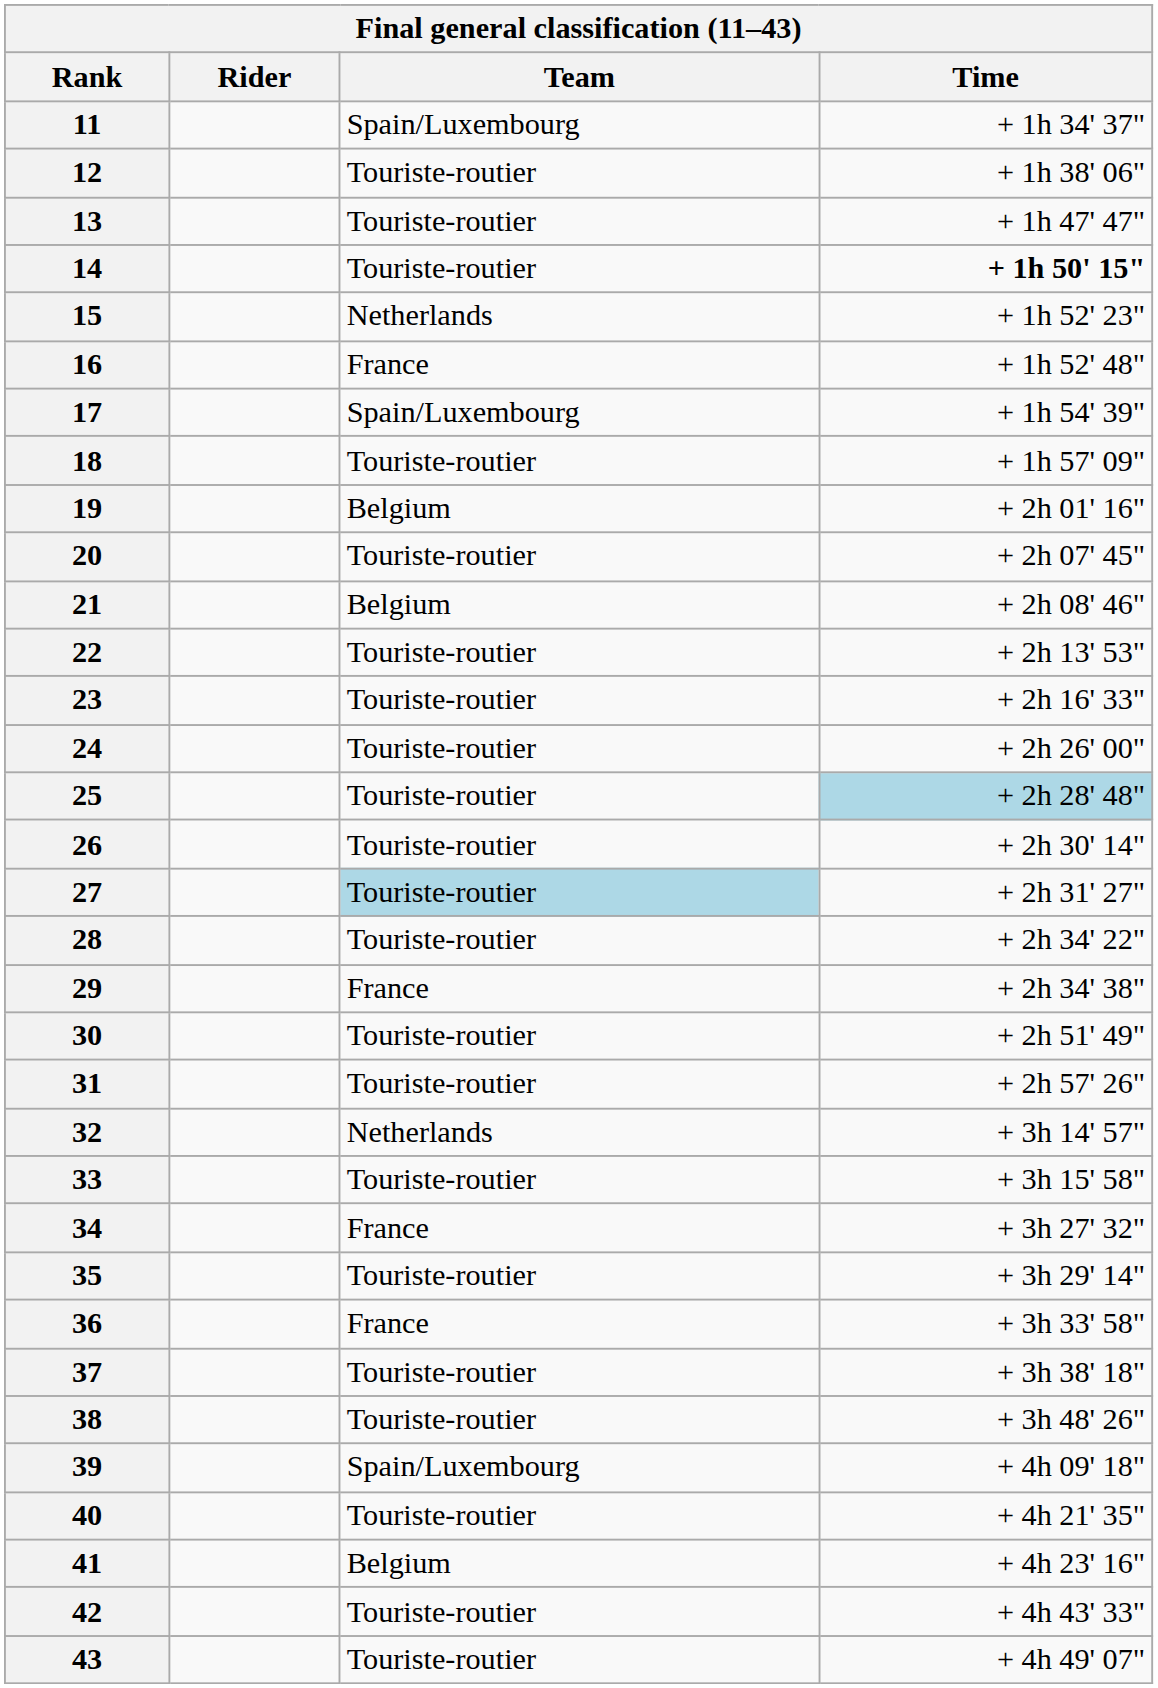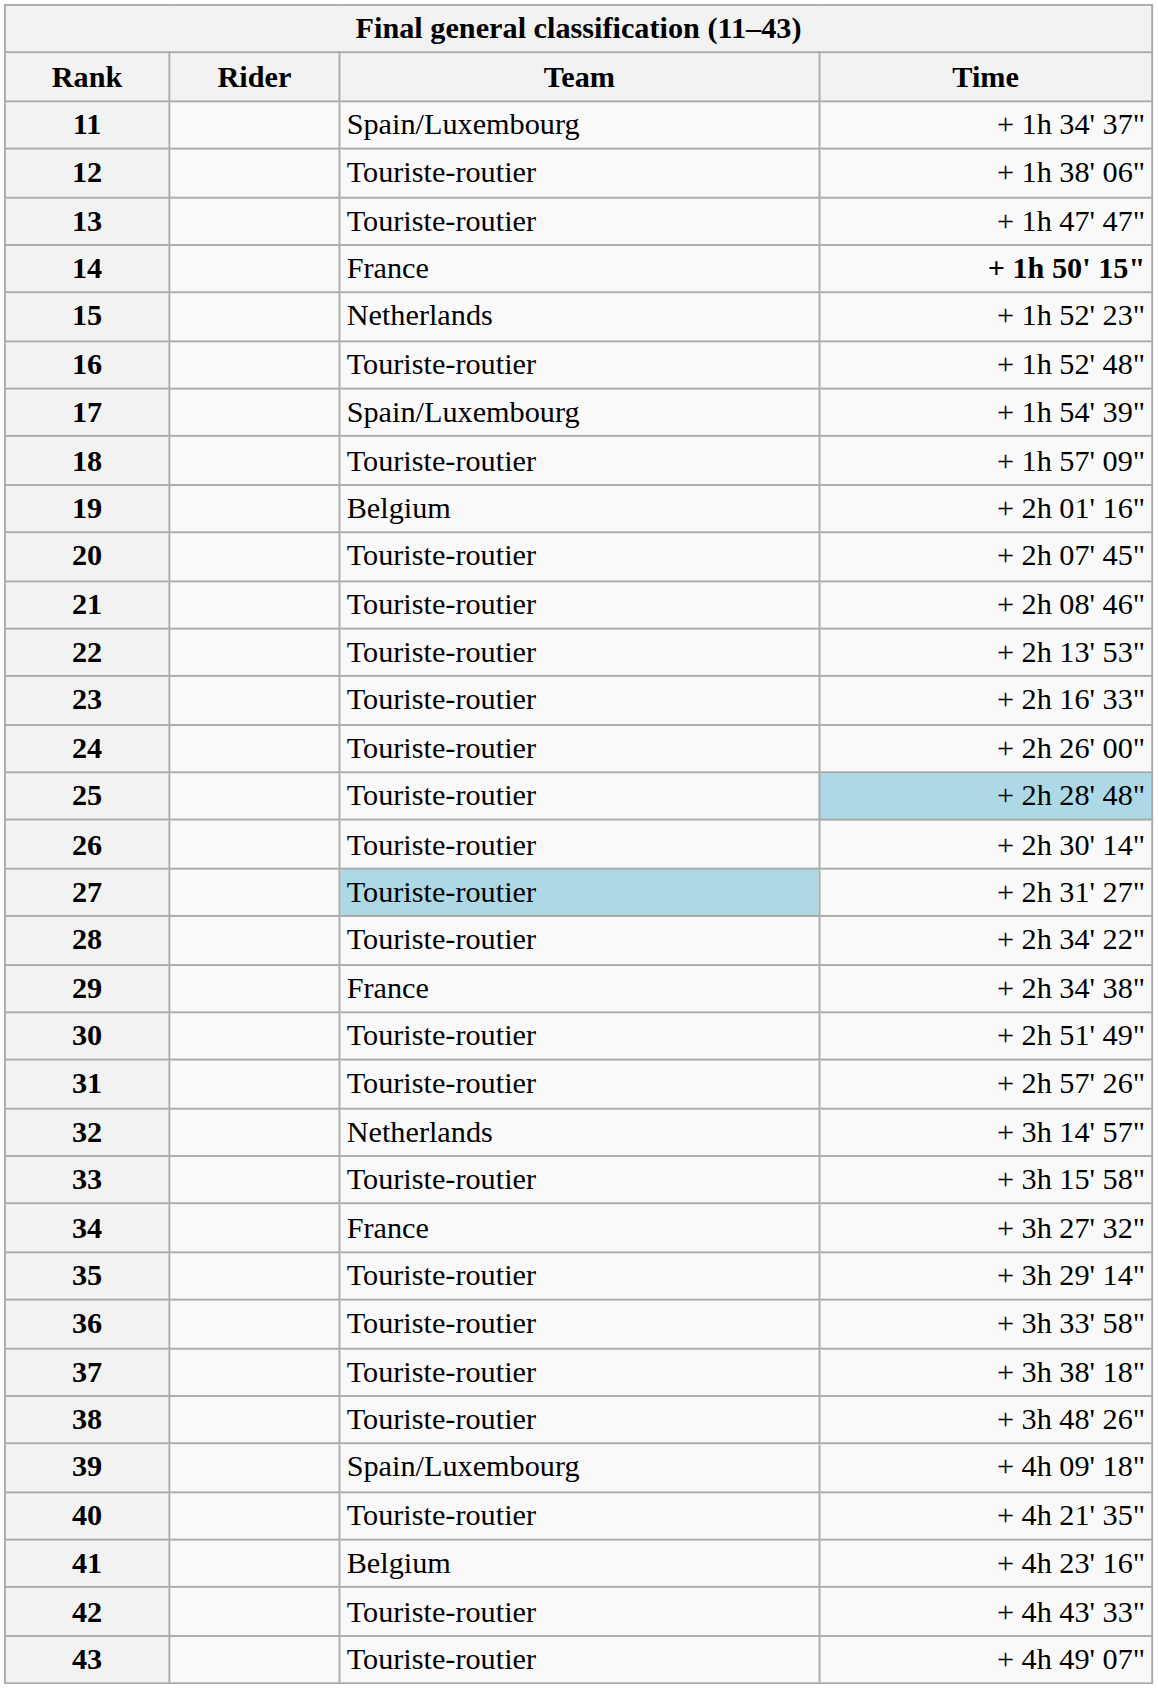 <table class="collapsible collapsed wikitable" style="width:38em;margin-top:-1px;">
 <tr>
 <th scope="col" colspan="4">Final general classification (11–43)</th>
 </tr>
 <tr>
 <th scope="col">Rank</th>
 <th scope="col">Rider</th>
 <th scope="col">Team</th>
 <th scope="col">Time</th>
 </tr>
 <tr>
 <th scope="row">11</th>
 <td></td>
 <td>Spain/Luxembourg</td>
 <td style="text-align:right;">+ 1h 34' 37"</td>
 </tr>
 <tr>
 <th scope="row">12</th>
 <td></td>
 <td>Touriste-routier</td>
 <td style="text-align:right;">+ 1h 38' 06"</td>
 </tr>
 <tr>
 <th scope="row">13</th>
 <td></td>
 <td>Touriste-routier</td>
 <td style="text-align:right;">+ 1h 47' 47"</td>
 </tr>
 <tr>
 <th scope="row">14</th>
 <td></td>
-<td>Touriste-routier</td>
+<td>France</td>
 <td style="text-align:right;"><strong>+ 1h 50' 15"</strong></td>
 </tr>
 <tr>
 <th scope="row">15</th>
 <td></td>
 <td>Netherlands</td>
 <td style="text-align:right;">+ 1h 52' 23"</td>
 </tr>
 <tr>
 <th scope="row">16</th>
 <td></td>
-<td>France</td>
+<td>Touriste-routier</td>
 <td style="text-align:right;">+ 1h 52' 48"</td>
 </tr>
 <tr>
 <th scope="row">17</th>
 <td></td>
 <td>Spain/Luxembourg</td>
 <td style="text-align:right;">+ 1h 54' 39"</td>
 </tr>
 <tr>
 <th scope="row">18</th>
 <td></td>
 <td>Touriste-routier</td>
 <td style="text-align:right;">+ 1h 57' 09"</td>
 </tr>
 <tr>
 <th scope="row">19</th>
 <td></td>
 <td>Belgium</td>
 <td style="text-align:right;">+ 2h 01' 16"</td>
 </tr>
 <tr>
 <th scope="row">20</th>
 <td></td>
 <td>Touriste-routier</td>
 <td style="text-align:right;">+ 2h 07' 45"</td>
 </tr>
 <tr>
 <th scope="row">21</th>
 <td></td>
-<td>Belgium</td>
+<td>Touriste-routier</td>
 <td style="text-align:right;">+ 2h 08' 46"</td>
 </tr>
 <tr>
 <th scope="row">22</th>
 <td></td>
 <td>Touriste-routier</td>
 <td style="text-align:right;">+ 2h 13' 53"</td>
 </tr>
 <tr>
 <th scope="row">23</th>
 <td></td>
 <td>Touriste-routier</td>
 <td style="text-align:right;">+ 2h 16' 33"</td>
 </tr>
 <tr>
 <th scope="row">24</th>
 <td></td>
 <td>Touriste-routier</td>
 <td style="text-align:right;">+ 2h 26' 00"</td>
 </tr>
 <tr>
 <th scope="row">25</th>
 <td></td>
 <td>Touriste-routier</td>
 <td style="background: lightblue; text-align:right;">+ 2h 28' 48"</td>
 </tr>
 <tr>
 <th scope="row">26</th>
 <td></td>
 <td>Touriste-routier</td>
 <td style="text-align:right;">+ 2h 30' 14"</td>
 </tr>
 <tr>
 <th scope="row">27</th>
 <td></td>
 <td style="background: lightblue;">Touriste-routier</td>
 <td style="text-align:right;">+ 2h 31' 27"</td>
 </tr>
 <tr>
 <th scope="row">28</th>
 <td></td>
 <td>Touriste-routier</td>
 <td style="text-align:right;">+ 2h 34' 22"</td>
 </tr>
 <tr>
 <th scope="row">29</th>
 <td></td>
 <td>France</td>
 <td style="text-align:right;">+ 2h 34' 38"</td>
 </tr>
 <tr>
 <th scope="row">30</th>
 <td></td>
 <td>Touriste-routier</td>
 <td style="text-align:right;">+ 2h 51' 49"</td>
 </tr>
 <tr>
 <th scope="row">31</th>
 <td></td>
 <td>Touriste-routier</td>
 <td style="text-align:right;">+ 2h 57' 26"</td>
 </tr>
 <tr>
 <th scope="row">32</th>
 <td></td>
 <td>Netherlands</td>
 <td style="text-align:right;">+ 3h 14' 57"</td>
 </tr>
 <tr>
 <th scope="row">33</th>
 <td></td>
 <td>Touriste-routier</td>
 <td style="text-align:right;">+ 3h 15' 58"</td>
 </tr>
 <tr>
 <th scope="row">34</th>
 <td></td>
 <td>France</td>
 <td style="text-align:right;">+ 3h 27' 32"</td>
 </tr>
 <tr>
 <th scope="row">35</th>
 <td></td>
 <td>Touriste-routier</td>
 <td style="text-align:right;">+ 3h 29' 14"</td>
 </tr>
 <tr>
 <th scope="row">36</th>
 <td></td>
-<td>France</td>
+<td>Touriste-routier</td>
 <td style="text-align:right;">+ 3h 33' 58"</td>
 </tr>
 <tr>
 <th scope="row">37</th>
 <td></td>
 <td>Touriste-routier</td>
 <td style="text-align:right;">+ 3h 38' 18"</td>
 </tr>
 <tr>
 <th scope="row">38</th>
 <td></td>
 <td>Touriste-routier</td>
 <td style="text-align:right;">+ 3h 48' 26"</td>
 </tr>
 <tr>
 <th scope="row">39</th>
 <td></td>
 <td>Spain/Luxembourg</td>
 <td style="text-align:right;">+ 4h 09' 18"</td>
 </tr>
 <tr>
 <th scope="row">40</th>
 <td></td>
 <td>Touriste-routier</td>
 <td style="text-align:right;">+ 4h 21' 35"</td>
 </tr>
 <tr>
 <th scope="row">41</th>
 <td></td>
 <td>Belgium</td>
 <td style="text-align:right;">+ 4h 23' 16"</td>
 </tr>
 <tr>
 <th scope="row">42</th>
 <td></td>
 <td>Touriste-routier</td>
 <td style="text-align:right;">+ 4h 43' 33"</td>
 </tr>
 <tr>
 <th scope="row">43</th>
 <td></td>
 <td>Touriste-routier</td>
 <td style="text-align:right;">+ 4h 49' 07"</td>
 </tr>
 </table>
